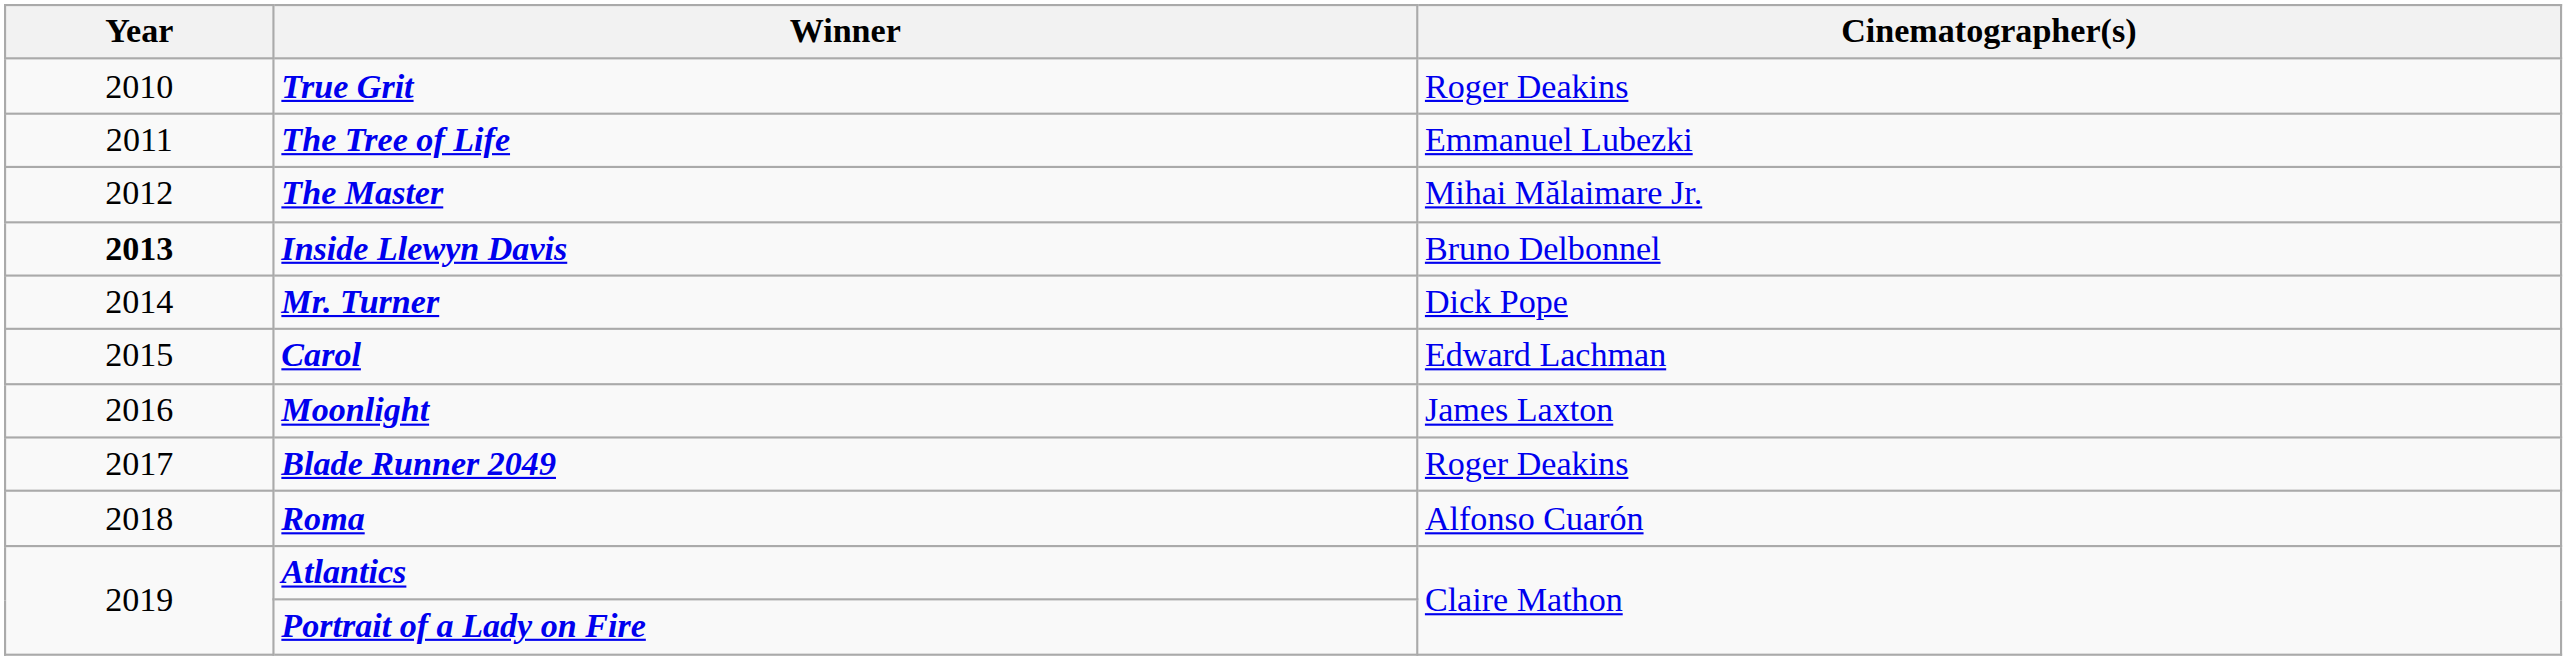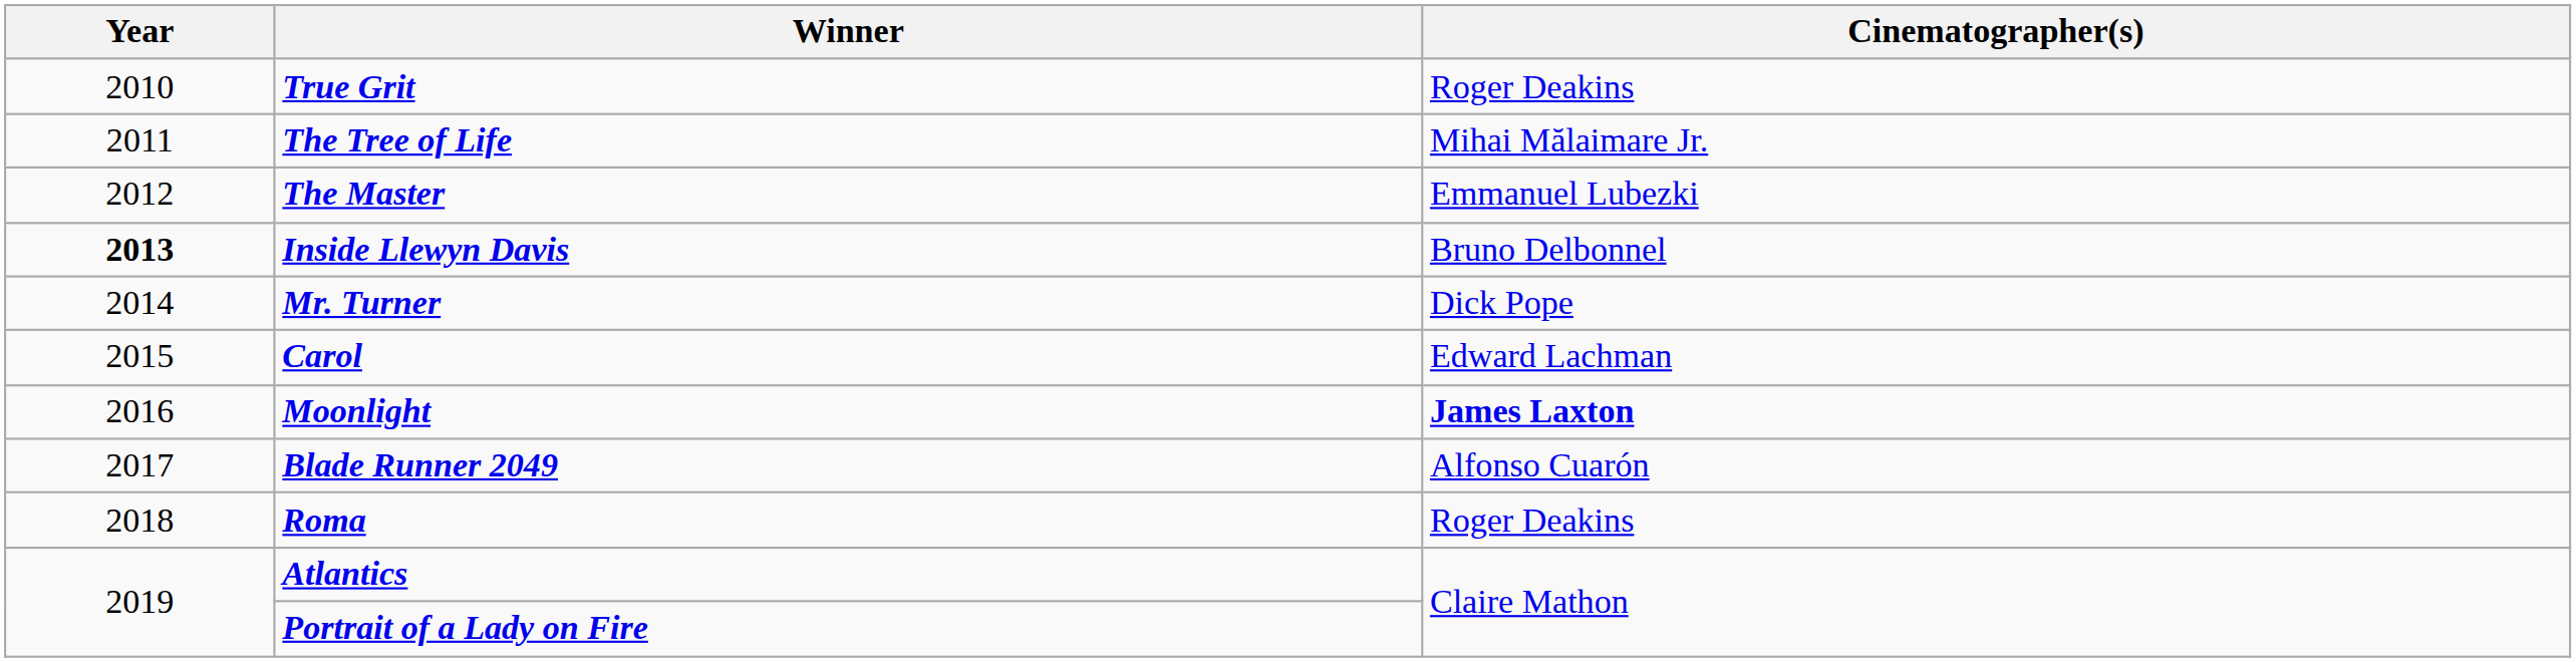 <table class="wikitable" style="width:95%;" cellpadding="5">
 <tr>
 <th style="width:100px;"><strong>Year</strong></th>
 <th style="width:450px;"><strong>Winner</strong></th>
 <th style="width:450px;"><strong>Cinematographer(s)</strong></th>
 </tr>
 <tr>
 <td style="text-align:center;">2010</td>
 <td><strong><em><a href='#'>True Grit</a></em></strong></td>
 <td><a href='#'>Roger Deakins</a></td>
 </tr>
 <tr>
 <td style="text-align:center;">2011</td>
 <td><strong><em><a href='#'>The Tree of Life</a></em></strong></td>
-<td><a href='#'>Emmanuel Lubezki</a></td>
+<td><a href='#'>Mihai Mălaimare Jr.</a></td>
 </tr>
 <tr>
 <td style="text-align:center;">2012</td>
 <td><strong><em><a href='#'>The Master</a></em></strong></td>
-<td><a href='#'>Mihai Mălaimare Jr.</a></td>
+<td><a href='#'>Emmanuel Lubezki</a></td>
 </tr>
 <tr>
 <td style="text-align:center;"><strong>2013</strong></td>
 <td><strong><em><a href='#'>Inside Llewyn Davis</a></em></strong></td>
 <td><a href='#'>Bruno Delbonnel</a></td>
 </tr>
 <tr>
 <td style="text-align:center;">2014</td>
 <td><strong><em><a href='#'>Mr. Turner </a></em></strong></td>
 <td><a href='#'>Dick Pope</a></td>
 </tr>
 <tr>
 <td style="text-align:center;">2015</td>
 <td><strong><em><a href='#'>Carol</a></em></strong></td>
 <td><a href='#'>Edward Lachman</a></td>
 </tr>
 <tr>
 <td style="text-align:center;">2016</td>
 <td><strong><em><a href='#'>Moonlight</a></em></strong></td>
-<td><a href='#'>James Laxton</a></td>
+<td><strong><a href='#'>James Laxton</a></strong></td>
 </tr>
 <tr>
 <td style="text-align:center;">2017</td>
 <td><strong><em><a href='#'>Blade Runner 2049</a></em></strong></td>
-<td><a href='#'>Roger Deakins</a></td>
+<td><a href='#'>Alfonso Cuarón</a></td>
 </tr>
 <tr>
 <td style="text-align:center;">2018</td>
 <td><strong><em><a href='#'>Roma</a></em></strong></td>
-<td><a href='#'>Alfonso Cuarón</a></td>
+<td><a href='#'>Roger Deakins</a></td>
 </tr>
 <tr>
 <td rowspan=2 style="text-align:center;">2019</td>
 <td><strong><em><a href='#'>Atlantics</a></em></strong></td>
 <td rowspan="2"><a href='#'>Claire Mathon</a></td>
 </tr>
 <tr>
 <td><strong><em><a href='#'>Portrait of a Lady on Fire</a></em></strong></td>
 </tr>
 </table>
